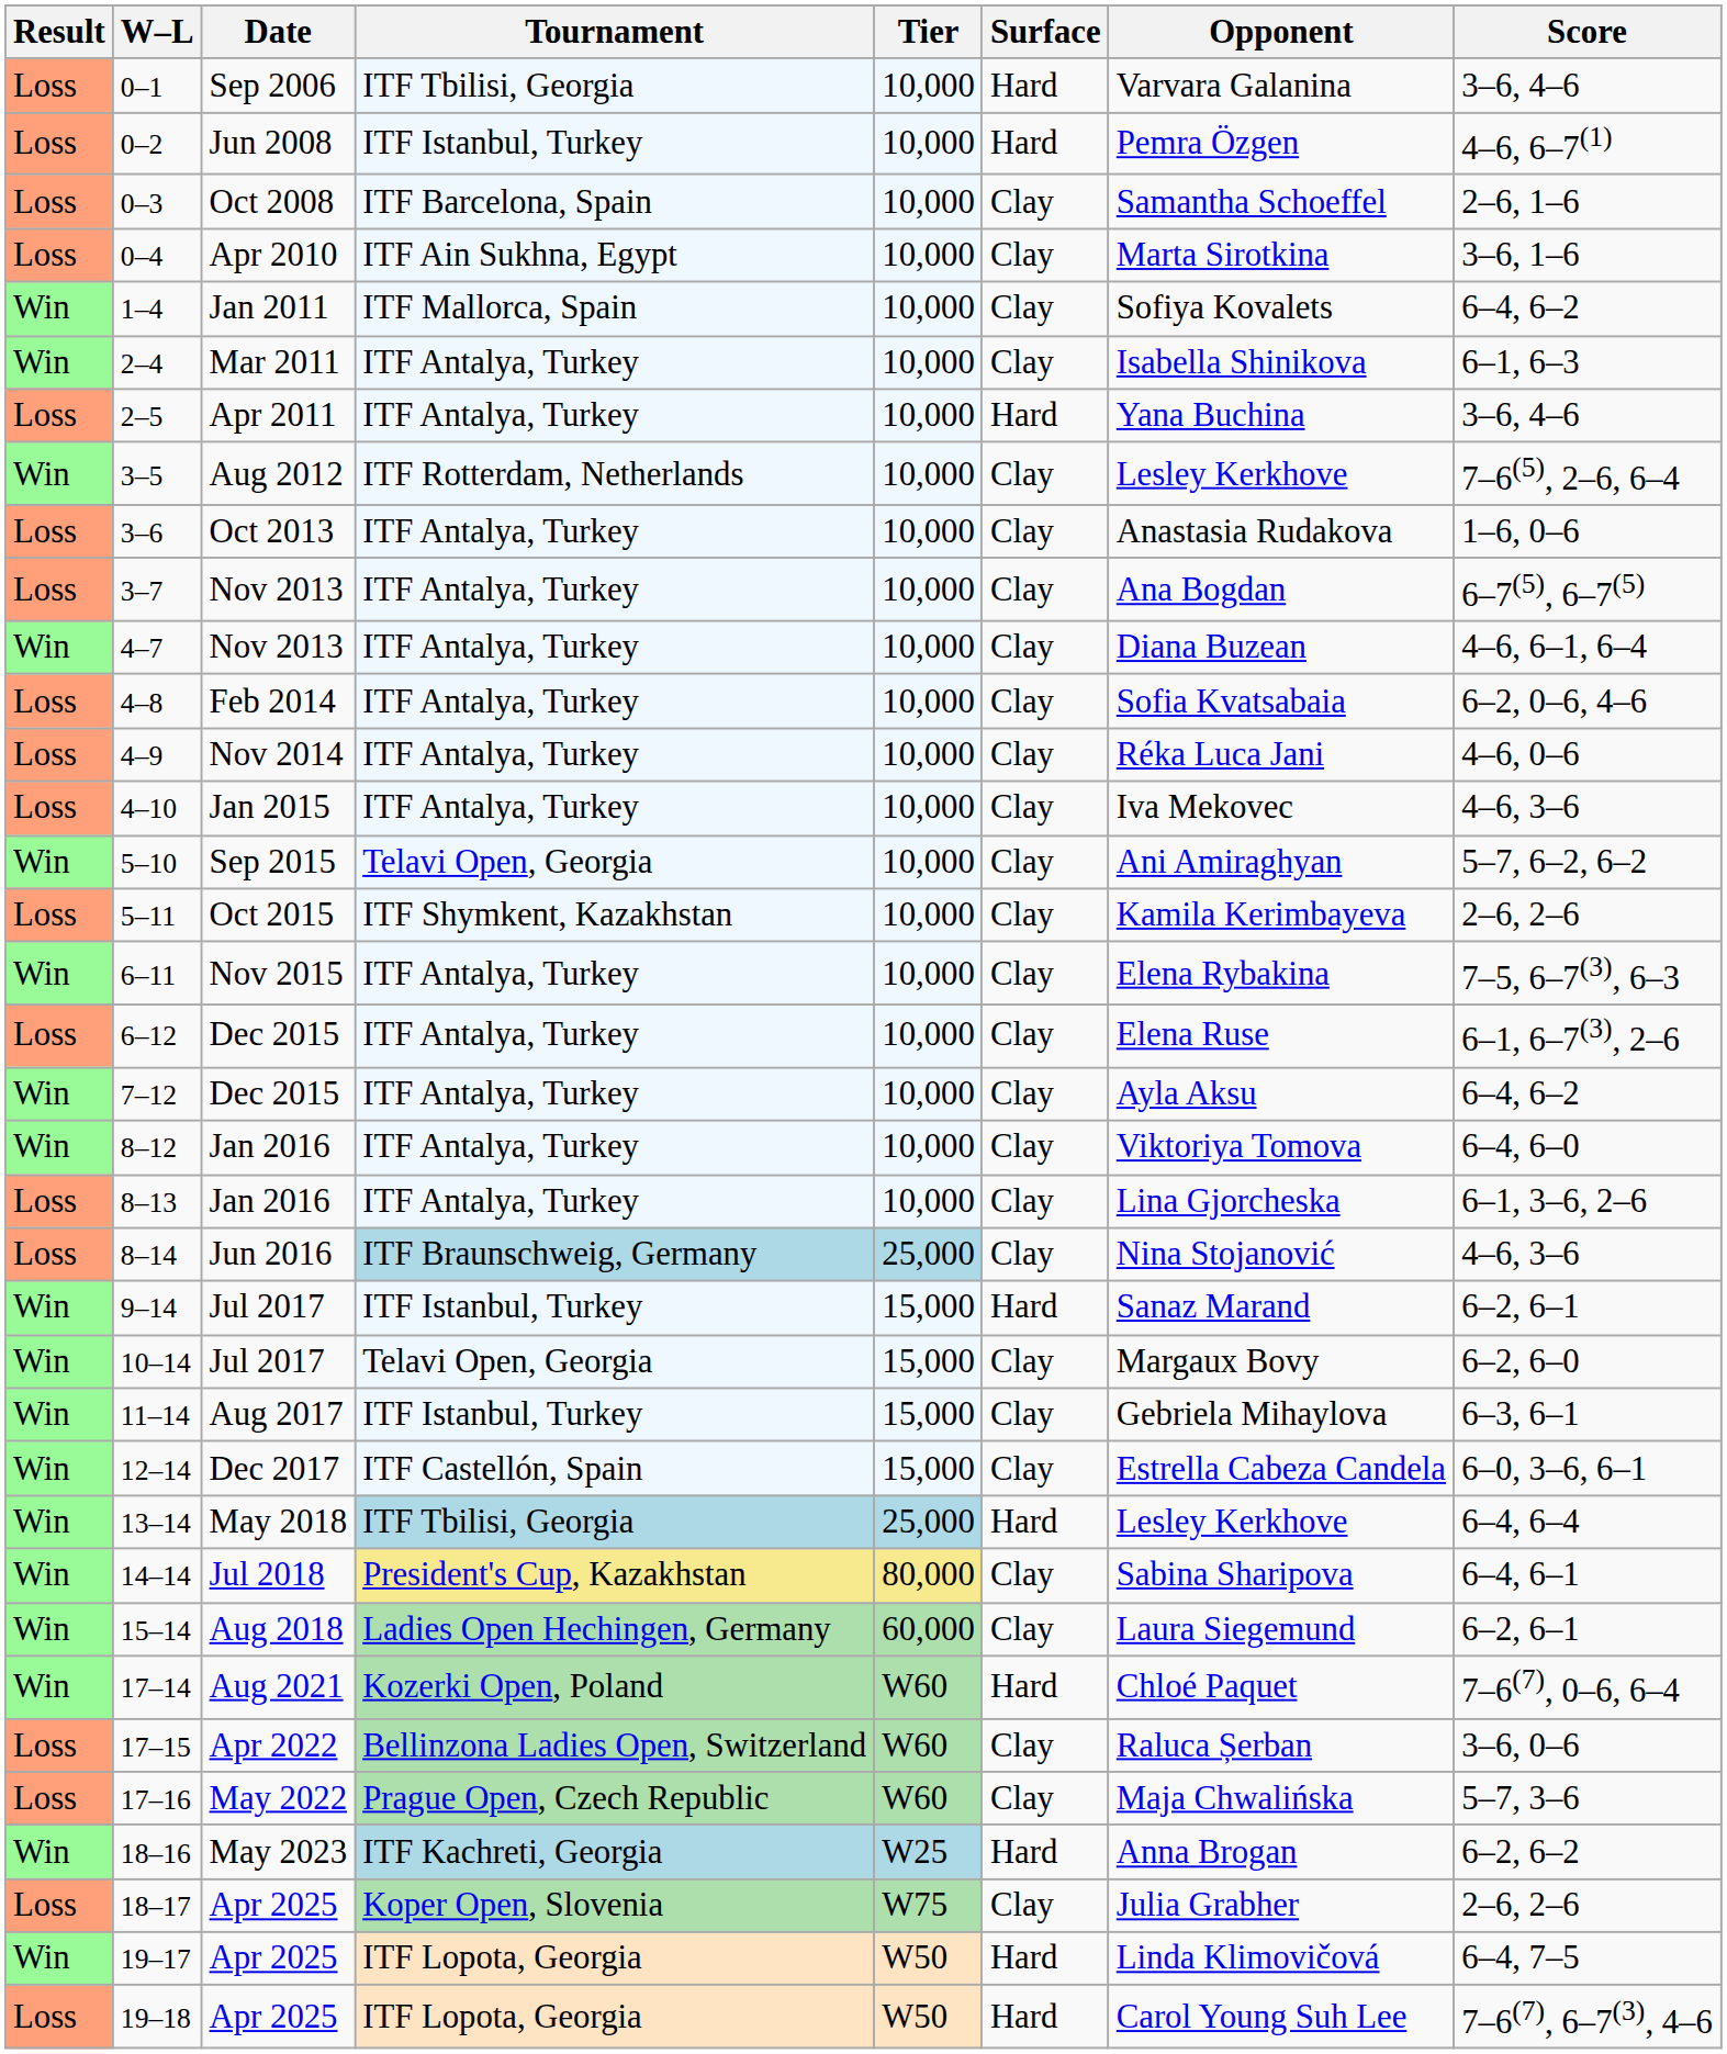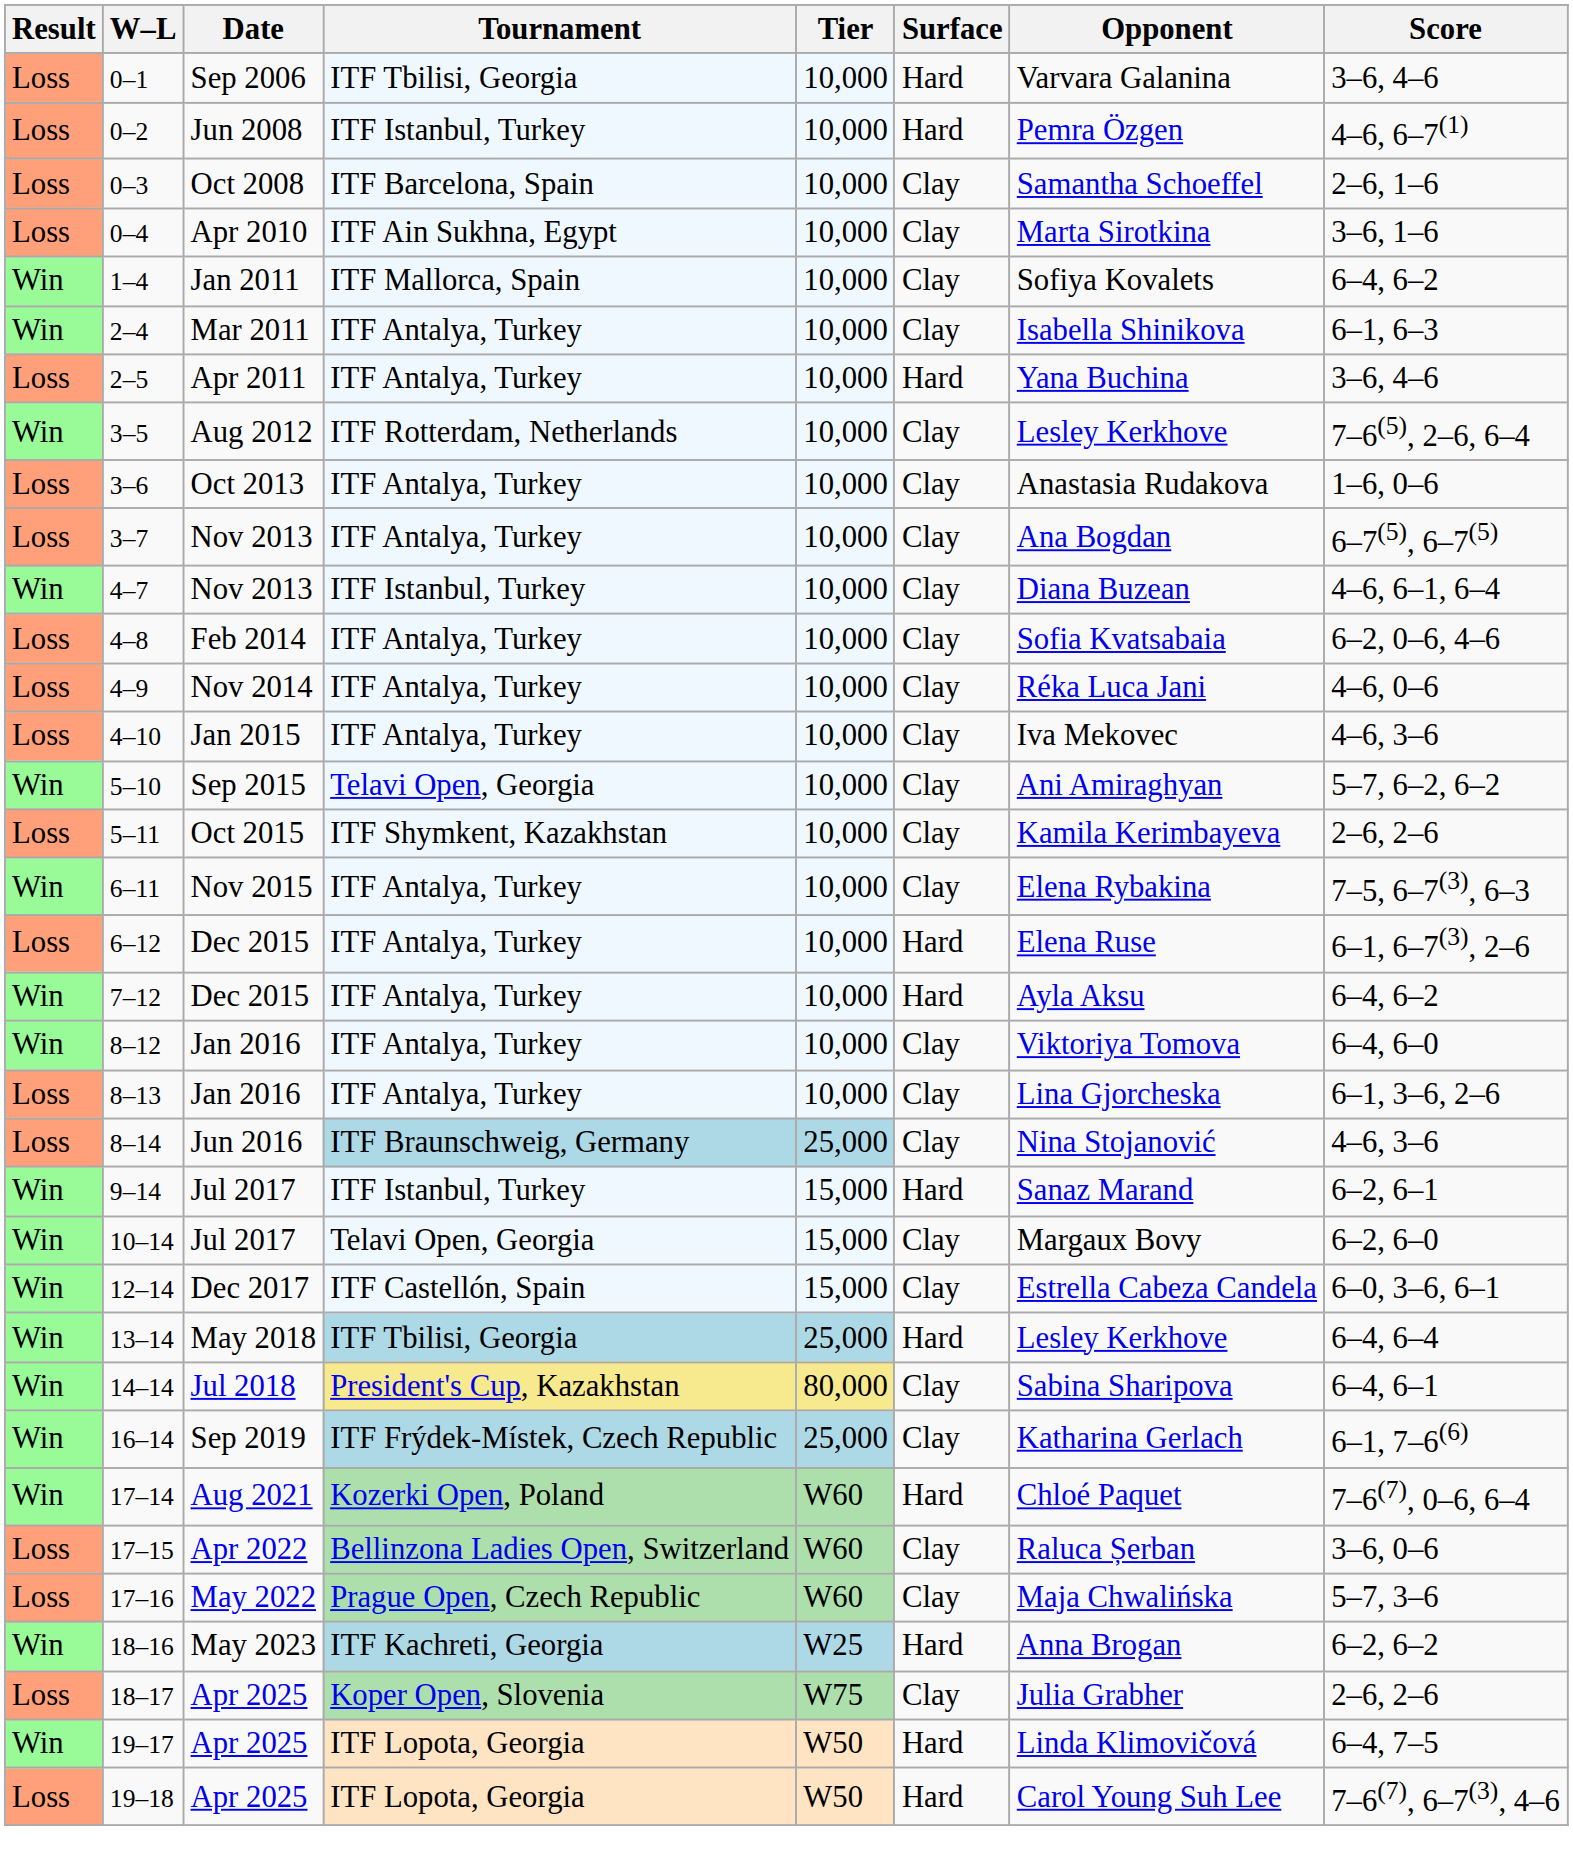 <table class="sortable wikitable">
 <tr>
 <th>Result</th>
 <th class="unsortable">W–L</th>
 <th>Date</th>
 <th>Tournament</th>
 <th>Tier</th>
 <th>Surface</th>
 <th>Opponent</th>
 <th class="unsortable">Score</th>
 </tr>
 <tr>
 <td style="background:#ffa07a;">Loss</td>
 <td><small>0–1</small></td>
 <td>Sep 2006</td>
 <td style="background:#f0f8ff;">ITF Tbilisi, Georgia</td>
 <td style="background:#f0f8ff;">10,000</td>
 <td>Hard</td>
 <td> Varvara Galanina</td>
 <td>3–6, 4–6</td>
 </tr>
 <tr>
 <td style="background:#ffa07a;">Loss</td>
 <td><small>0–2</small></td>
 <td>Jun 2008</td>
 <td style="background:#f0f8ff;">ITF Istanbul, Turkey</td>
 <td style="background:#f0f8ff;">10,000</td>
 <td>Hard</td>
 <td> <a href='#'>Pemra Özgen</a></td>
 <td>4–6, 6–7<sup>(1)</sup></td>
 </tr>
 <tr>
 <td style="background:#ffa07a;">Loss</td>
 <td><small>0–3</small></td>
 <td>Oct 2008</td>
 <td style="background:#f0f8ff;">ITF Barcelona, Spain</td>
 <td style="background:#f0f8ff;">10,000</td>
 <td>Clay</td>
 <td> <a href='#'>Samantha Schoeffel</a></td>
 <td>2–6, 1–6</td>
 </tr>
 <tr>
 <td style="background:#ffa07a;">Loss</td>
 <td><small>0–4</small></td>
 <td>Apr 2010</td>
 <td style="background:#f0f8ff;">ITF Ain Sukhna, Egypt</td>
 <td style="background:#f0f8ff;">10,000</td>
 <td>Clay</td>
 <td> <a href='#'>Marta Sirotkina</a></td>
 <td>3–6, 1–6</td>
 </tr>
 <tr>
 <td style="background:#98fb98;">Win</td>
 <td><small>1–4</small></td>
 <td>Jan 2011</td>
 <td style="background:#f0f8ff;">ITF Mallorca, Spain</td>
 <td style="background:#f0f8ff;">10,000</td>
 <td>Clay</td>
 <td> Sofiya Kovalets</td>
 <td>6–4, 6–2</td>
 </tr>
 <tr>
 <td style="background:#98fb98;">Win</td>
 <td><small>2–4</small></td>
 <td>Mar 2011</td>
 <td style="background:#f0f8ff;">ITF Antalya, Turkey</td>
 <td style="background:#f0f8ff;">10,000</td>
 <td>Clay</td>
 <td> <a href='#'>Isabella Shinikova</a></td>
 <td>6–1, 6–3</td>
 </tr>
 <tr>
 <td style="background:#ffa07a;">Loss</td>
 <td><small>2–5</small></td>
 <td>Apr 2011</td>
 <td style="background:#f0f8ff;">ITF Antalya, Turkey</td>
 <td style="background:#f0f8ff;">10,000</td>
 <td>Hard</td>
 <td> <a href='#'>Yana Buchina</a></td>
 <td>3–6, 4–6</td>
 </tr>
 <tr>
 <td style="background:#98fb98;">Win</td>
 <td><small>3–5</small></td>
 <td>Aug 2012</td>
 <td style="background:#f0f8ff;">ITF Rotterdam, Netherlands</td>
 <td style="background:#f0f8ff;">10,000</td>
 <td>Clay</td>
 <td> <a href='#'>Lesley Kerkhove</a></td>
 <td>7–6<sup>(5)</sup>, 2–6, 6–4</td>
 </tr>
 <tr>
 <td style="background:#ffa07a;">Loss</td>
 <td><small>3–6</small></td>
 <td>Oct 2013</td>
 <td style="background:#f0f8ff;">ITF Antalya, Turkey</td>
 <td style="background:#f0f8ff;">10,000</td>
 <td>Clay</td>
 <td> Anastasia Rudakova</td>
 <td>1–6, 0–6</td>
 </tr>
 <tr>
 <td style="background:#ffa07a;">Loss</td>
 <td><small>3–7</small></td>
 <td>Nov 2013</td>
 <td style="background:#f0f8ff;">ITF Antalya, Turkey</td>
 <td style="background:#f0f8ff;">10,000</td>
 <td>Clay</td>
 <td> <a href='#'>Ana Bogdan</a></td>
 <td>6–7<sup>(5)</sup>, 6–7<sup>(5)</sup></td>
 </tr>
 <tr>
 <td style="background:#98fb98;">Win</td>
 <td><small>4–7</small></td>
 <td>Nov 2013</td>
-<td style="background:#f0f8ff;">ITF Antalya, Turkey</td>
+<td style="background:#f0f8ff;">ITF Istanbul, Turkey</td>
 <td style="background:#f0f8ff;">10,000</td>
 <td>Clay</td>
 <td> <a href='#'>Diana Buzean</a></td>
 <td>4–6, 6–1, 6–4</td>
 </tr>
 <tr>
 <td style="background:#ffa07a;">Loss</td>
 <td><small>4–8</small></td>
 <td>Feb 2014</td>
 <td style="background:#f0f8ff;">ITF Antalya, Turkey</td>
 <td style="background:#f0f8ff;">10,000</td>
 <td>Clay</td>
 <td> <a href='#'>Sofia Kvatsabaia</a></td>
 <td>6–2, 0–6, 4–6</td>
 </tr>
 <tr>
 <td style="background:#ffa07a;">Loss</td>
 <td><small>4–9</small></td>
 <td>Nov 2014</td>
 <td style="background:#f0f8ff;">ITF Antalya, Turkey</td>
 <td style="background:#f0f8ff;">10,000</td>
 <td>Clay</td>
 <td> <a href='#'>Réka Luca Jani</a></td>
 <td>4–6, 0–6</td>
 </tr>
 <tr>
 <td style="background:#ffa07a;">Loss</td>
 <td><small>4–10</small></td>
 <td>Jan 2015</td>
 <td style="background:#f0f8ff;">ITF Antalya, Turkey</td>
 <td style="background:#f0f8ff;">10,000</td>
 <td>Clay</td>
 <td> Iva Mekovec</td>
 <td>4–6, 3–6</td>
 </tr>
 <tr>
 <td style="background:#98fb98;">Win</td>
 <td><small>5–10</small></td>
 <td>Sep 2015</td>
 <td style="background:#f0f8ff;"><a href='#'>Telavi Open</a>, Georgia</td>
 <td style="background:#f0f8ff;">10,000</td>
 <td>Clay</td>
 <td> <a href='#'>Ani Amiraghyan</a></td>
 <td>5–7, 6–2, 6–2</td>
 </tr>
 <tr>
 <td style="background:#ffa07a;">Loss</td>
 <td><small>5–11</small></td>
 <td>Oct 2015</td>
 <td style="background:#f0f8ff;">ITF Shymkent, Kazakhstan</td>
 <td style="background:#f0f8ff;">10,000</td>
 <td>Clay</td>
 <td> <a href='#'>Kamila Kerimbayeva</a></td>
 <td>2–6, 2–6</td>
 </tr>
 <tr>
 <td style="background:#98fb98;">Win</td>
 <td><small>6–11</small></td>
 <td>Nov 2015</td>
 <td style="background:#f0f8ff;">ITF Antalya, Turkey</td>
 <td style="background:#f0f8ff;">10,000</td>
 <td>Clay</td>
 <td> <a href='#'>Elena Rybakina</a></td>
 <td>7–5, 6–7<sup>(3)</sup>, 6–3</td>
 </tr>
 <tr>
 <td style="background:#ffa07a;">Loss</td>
 <td><small>6–12</small></td>
 <td>Dec 2015</td>
 <td style="background:#f0f8ff;">ITF Antalya, Turkey</td>
 <td style="background:#f0f8ff;">10,000</td>
-<td>Clay</td>
+<td>Hard</td>
 <td> <a href='#'>Elena Ruse</a></td>
 <td>6–1, 6–7<sup>(3)</sup>, 2–6</td>
 </tr>
 <tr>
 <td style="background:#98fb98;">Win</td>
 <td><small>7–12</small></td>
 <td>Dec 2015</td>
 <td style="background:#f0f8ff;">ITF Antalya, Turkey</td>
 <td style="background:#f0f8ff;">10,000</td>
-<td>Clay</td>
+<td>Hard</td>
 <td> <a href='#'>Ayla Aksu</a></td>
 <td>6–4, 6–2</td>
 </tr>
 <tr>
 <td style="background:#98fb98;">Win</td>
 <td><small>8–12</small></td>
 <td>Jan 2016</td>
 <td style="background:#f0f8ff;">ITF Antalya, Turkey</td>
 <td style="background:#f0f8ff;">10,000</td>
 <td>Clay</td>
 <td> <a href='#'>Viktoriya Tomova</a></td>
 <td>6–4, 6–0</td>
 </tr>
 <tr>
 <td style="background:#ffa07a;">Loss</td>
 <td><small>8–13</small></td>
 <td>Jan 2016</td>
 <td style="background:#f0f8ff;">ITF Antalya, Turkey</td>
 <td style="background:#f0f8ff;">10,000</td>
 <td>Clay</td>
 <td> <a href='#'>Lina Gjorcheska</a></td>
 <td>6–1, 3–6, 2–6</td>
 </tr>
 <tr>
 <td style="background:#ffa07a;">Loss</td>
 <td><small>8–14</small></td>
 <td>Jun 2016</td>
 <td style="background:lightblue;">ITF Braunschweig, Germany</td>
 <td style="background:lightblue;">25,000</td>
 <td>Clay</td>
 <td> <a href='#'>Nina Stojanović</a></td>
 <td>4–6, 3–6</td>
 </tr>
 <tr>
 <td style="background:#98fb98;">Win</td>
 <td><small>9–14</small></td>
 <td>Jul 2017</td>
 <td style="background:#f0f8ff;">ITF Istanbul, Turkey</td>
 <td style="background:#f0f8ff;">15,000</td>
 <td>Hard</td>
 <td> <a href='#'>Sanaz Marand</a></td>
 <td>6–2, 6–1</td>
 </tr>
 <tr>
 <td style="background:#98fb98;">Win</td>
 <td><small>10–14</small></td>
 <td>Jul 2017</td>
 <td style="background:#f0f8ff;">Telavi Open, Georgia</td>
 <td style="background:#f0f8ff;">15,000</td>
 <td>Clay</td>
 <td> Margaux Bovy</td>
 <td>6–2, 6–0</td>
 </tr>
 <tr>
 <td style="background:#98fb98;">Win</td>
-<td><small>11–14</small></td>
-<td>Aug 2017</td>
-<td style="background:#f0f8ff;">ITF Istanbul, Turkey</td>
-<td style="background:#f0f8ff;">15,000</td>
-<td>Clay</td>
-<td> Gebriela Mihaylova</td>
-<td>6–3, 6–1</td>
-</tr>
-<tr>
-<td style="background:#98fb98;">Win</td>
 <td><small>12–14</small></td>
 <td>Dec 2017</td>
 <td style="background:#f0f8ff;">ITF Castellón, Spain</td>
 <td style="background:#f0f8ff;">15,000</td>
 <td>Clay</td>
 <td> <a href='#'>Estrella Cabeza Candela</a></td>
 <td>6–0, 3–6, 6–1</td>
 </tr>
 <tr>
 <td style="background:#98fb98;">Win</td>
 <td><small>13–14</small></td>
 <td>May 2018</td>
 <td style="background:lightblue;">ITF Tbilisi, Georgia</td>
 <td style="background:lightblue;">25,000</td>
 <td>Hard</td>
 <td> <a href='#'>Lesley Kerkhove</a></td>
 <td>6–4, 6–4</td>
 </tr>
 <tr>
 <td style="background:#98fb98;">Win</td>
 <td><small>14–14</small></td>
 <td><a href='#'>Jul 2018</a></td>
 <td style="background:#f7e98e;"><a href='#'>President's Cup</a>, Kazakhstan</td>
 <td style="background:#f7e98e;">80,000</td>
 <td>Clay</td>
 <td> <a href='#'>Sabina Sharipova</a></td>
 <td>6–4, 6–1</td>
 </tr>
 <tr>
 <td style="background:#98fb98;">Win</td>
-<td><small>15–14</small></td>
-<td><a href='#'>Aug 2018</a></td>
-<td style="background:#addfad;"><a href='#'>Ladies Open Hechingen</a>, Germany</td>
-<td style="background:#addfad;">60,000</td>
+<td><small>16–14</small></td>
+<td>Sep 2019</td>
+<td style="background:lightblue;">ITF Frýdek-Místek, Czech Republic</td>
+<td style="background:lightblue;">25,000</td>
 <td>Clay</td>
-<td> <a href='#'>Laura Siegemund</a></td>
-<td>6–2, 6–1</td>
+<td> <a href='#'>Katharina Gerlach</a></td>
+<td>6–1, 7–6<sup>(6)</sup></td>
 </tr>
 <tr>
 <td style="background:#98fb98;">Win</td>
 <td><small>17–14</small></td>
 <td><a href='#'>Aug 2021</a></td>
 <td style="background:#addfad;"><a href='#'>Kozerki Open</a>, Poland</td>
 <td style="background:#addfad;">W60</td>
 <td>Hard</td>
 <td> <a href='#'>Chloé Paquet</a></td>
 <td>7–6<sup>(7)</sup>, 0–6, 6–4</td>
 </tr>
 <tr>
 <td style="background:#ffa07a;">Loss</td>
 <td><small>17–15</small></td>
 <td><a href='#'>Apr 2022</a></td>
 <td style="background:#addfad;"><a href='#'>Bellinzona Ladies Open</a>, Switzerland</td>
 <td style="background:#addfad;">W60</td>
 <td>Clay</td>
 <td> <a href='#'>Raluca Șerban</a></td>
 <td>3–6, 0–6</td>
 </tr>
 <tr>
 <td style="background:#ffa07a;">Loss</td>
 <td><small>17–16</small></td>
 <td><a href='#'>May 2022</a></td>
 <td style="background:#addfad;"><a href='#'>Prague Open</a>, Czech Republic</td>
 <td style="background:#addfad;">W60</td>
 <td>Clay</td>
 <td> <a href='#'>Maja Chwalińska</a></td>
 <td>5–7, 3–6</td>
 </tr>
 <tr>
 <td style="background:#98fb98;">Win</td>
 <td><small>18–16</small></td>
 <td>May 2023</td>
 <td style="background:lightblue;">ITF Kachreti, Georgia</td>
 <td style="background:lightblue;">W25</td>
 <td>Hard</td>
 <td> <a href='#'>Anna Brogan</a></td>
 <td>6–2, 6–2</td>
 </tr>
 <tr>
 <td style="background:#ffa07a;">Loss</td>
 <td><small>18–17</small></td>
 <td><a href='#'>Apr 2025</a></td>
 <td style="background:#addfad;"><a href='#'>Koper Open</a>, Slovenia</td>
 <td style="background:#addfad;">W75</td>
 <td>Clay</td>
 <td> <a href='#'>Julia Grabher</a></td>
 <td>2–6, 2–6</td>
 </tr>
 <tr>
 <td style="background:#98fb98;">Win</td>
 <td><small>19–17</small></td>
 <td><a href='#'>Apr 2025</a></td>
 <td style="background:#ffe4c4;">ITF Lopota, Georgia</td>
 <td style="background:#ffe4c4;">W50</td>
 <td>Hard</td>
 <td> <a href='#'>Linda Klimovičová</a></td>
 <td>6–4, 7–5</td>
 </tr>
 <tr>
 <td style="background:#ffa07a;">Loss</td>
 <td><small>19–18</small></td>
 <td><a href='#'>Apr 2025</a></td>
 <td style="background:#ffe4c4;">ITF Lopota, Georgia</td>
 <td style="background:#ffe4c4;">W50</td>
 <td>Hard</td>
 <td> <a href='#'>Carol Young Suh Lee</a></td>
 <td>7–6<sup>(7)</sup>, 6–7<sup>(3)</sup>, 4–6</td>
 </tr>
 </table>
